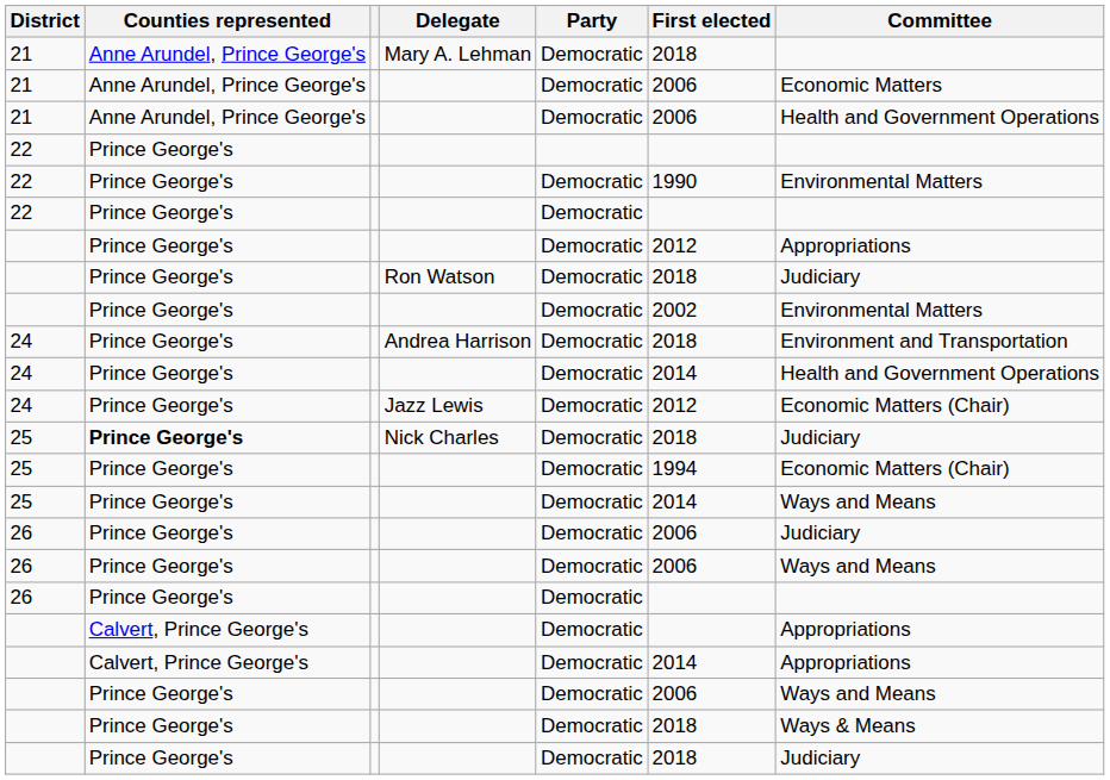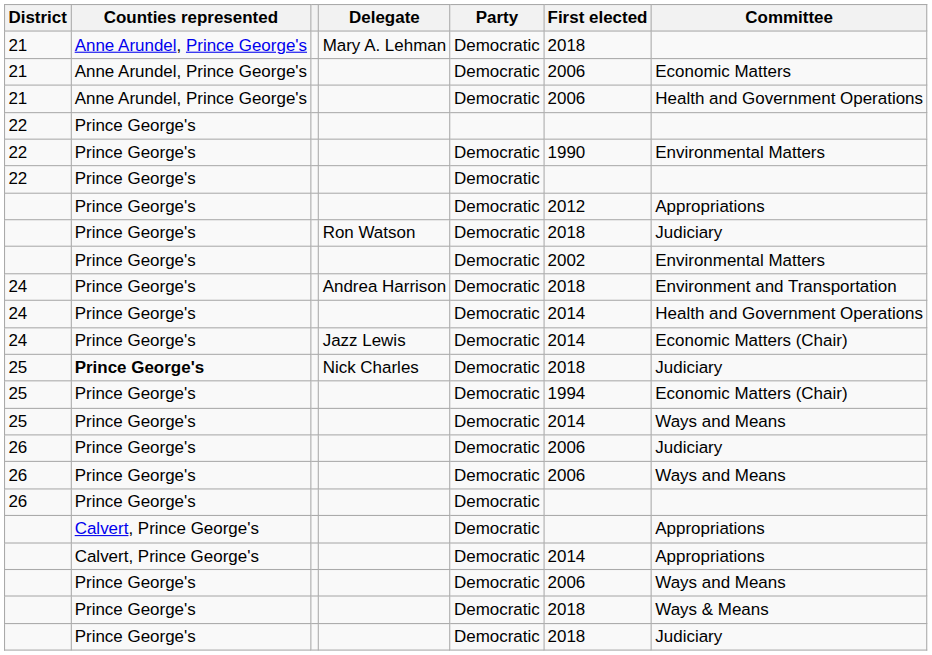 <table class="sortable wikitable">
 <tr>
 <th>District</th>
 <th>Counties represented</th>
 <th class=unsortable></th>
 <th>Delegate</th>
 <th>Party</th>
 <th>First elected</th>
 <th>Committee</th>
 </tr>
 <tr>
 <td>21</td>
 <td><a href='#'>Anne Arundel</a>, <a href='#'>Prince George's</a></td>
 <td></td>
 <td>Mary A. Lehman</td>
 <td>Democratic</td>
 <td>2018</td>
 <td></td>
 </tr>
 <tr>
 <td>21</td>
 <td>Anne Arundel, Prince George's</td>
 <td></td>
 <td></td>
 <td>Democratic</td>
 <td>2006</td>
 <td>Economic Matters</td>
 </tr>
 <tr>
 <td>21</td>
 <td>Anne Arundel, Prince George's</td>
 <td></td>
 <td></td>
 <td>Democratic</td>
 <td>2006</td>
 <td>Health and Government Operations</td>
 </tr>
 <tr>
 <td>22</td>
 <td>Prince George's</td>
 <td></td>
 <td></td>
 <td></td>
 <td></td>
 </tr>
 <tr>
 <td>22</td>
 <td>Prince George's</td>
 <td></td>
 <td></td>
 <td>Democratic</td>
 <td>1990</td>
 <td>Environmental Matters</td>
 </tr>
 <tr>
 <td>22</td>
 <td>Prince George's</td>
 <td></td>
 <td></td>
 <td>Democratic</td>
 <td></td>
 <td></td>
 </tr>
 <tr>
 <td></td>
 <td>Prince George's</td>
 <td></td>
 <td></td>
 <td>Democratic</td>
 <td>2012</td>
 <td>Appropriations</td>
 </tr>
 <tr>
 <td></td>
 <td>Prince George's</td>
 <td></td>
 <td>Ron Watson</td>
 <td>Democratic</td>
 <td>2018</td>
 <td>Judiciary</td>
 </tr>
 <tr>
 <td></td>
 <td>Prince George's</td>
 <td></td>
 <td></td>
 <td>Democratic</td>
 <td>2002</td>
 <td>Environmental Matters</td>
 </tr>
 <tr>
 <td>24</td>
 <td>Prince George's</td>
 <td></td>
 <td>Andrea Harrison</td>
 <td>Democratic</td>
 <td>2018</td>
 <td>Environment and Transportation</td>
 </tr>
 <tr>
 <td>24</td>
 <td>Prince George's</td>
 <td></td>
 <td></td>
 <td>Democratic</td>
 <td>2014</td>
 <td>Health and Government Operations</td>
 </tr>
 <tr>
 <td>24</td>
 <td>Prince George's</td>
 <td></td>
 <td>Jazz Lewis</td>
 <td>Democratic</td>
-<td>2012</td>
+<td>2014</td>
 <td>Economic Matters (Chair)</td>
 </tr>
 <tr>
 <td>25</td>
 <td><strong>Prince George's</strong></td>
 <td></td>
 <td>Nick Charles</td>
 <td>Democratic</td>
 <td>2018</td>
 <td>Judiciary</td>
 </tr>
 <tr>
 <td>25</td>
 <td>Prince George's</td>
 <td></td>
 <td></td>
 <td>Democratic</td>
 <td>1994</td>
 <td>Economic Matters (Chair)</td>
 </tr>
 <tr>
 <td>25</td>
 <td>Prince George's</td>
 <td></td>
 <td></td>
 <td>Democratic</td>
 <td>2014</td>
 <td>Ways and Means</td>
 </tr>
 <tr>
 <td>26</td>
 <td>Prince George's</td>
 <td></td>
 <td></td>
 <td>Democratic</td>
 <td>2006</td>
 <td>Judiciary</td>
 </tr>
 <tr>
 <td>26</td>
 <td>Prince George's</td>
 <td></td>
 <td></td>
 <td>Democratic</td>
 <td>2006</td>
 <td>Ways and Means</td>
 </tr>
 <tr>
 <td>26</td>
 <td>Prince George's</td>
 <td></td>
 <td></td>
 <td>Democratic</td>
 <td></td>
 <td></td>
 </tr>
 <tr>
 <td></td>
 <td><a href='#'>Calvert</a>, Prince George's</td>
 <td></td>
 <td></td>
 <td>Democratic</td>
 <td></td>
 <td>Appropriations</td>
 </tr>
 <tr>
 <td></td>
 <td>Calvert, Prince George's</td>
 <td></td>
 <td></td>
 <td>Democratic</td>
 <td>2014</td>
 <td>Appropriations</td>
 </tr>
 <tr>
 <td></td>
 <td>Prince George's</td>
 <td></td>
 <td></td>
 <td>Democratic</td>
 <td>2006</td>
 <td>Ways and Means</td>
 </tr>
 <tr>
 <td></td>
 <td>Prince George's</td>
 <td></td>
 <td></td>
 <td>Democratic</td>
 <td>2018</td>
 <td>Ways & Means</td>
 </tr>
 <tr>
 <td></td>
 <td>Prince George's</td>
 <td></td>
 <td></td>
 <td>Democratic</td>
 <td>2018</td>
 <td>Judiciary</td>
 </tr>
 </table>
